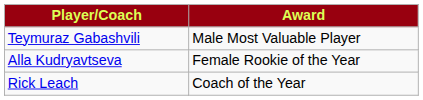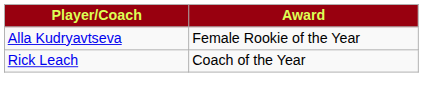 <table class="wikitable" style="text-align:left">
 <tr>
 <th style="background:#98000F; color:#DDFF55" width="200px">Player/Coach</th>
 <th style="background:#98000F; color:#DDFF55" width="250px">Award</th>
-</tr>
-<tr>
-<td><a href='#'>Teymuraz Gabashvili</a></td>
-<td>Male Most Valuable Player</td>
 </tr>
 <tr>
 <td><a href='#'>Alla Kudryavtseva</a></td>
 <td>Female Rookie of the Year</td>
 </tr>
 <tr>
 <td><a href='#'>Rick Leach</a></td>
 <td>Coach of the Year</td>
 </tr>
 </table>
